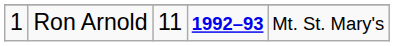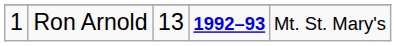 <table class="wikitable">
 <tr>
 </tr>
 <tr>
 <td>1</td>
 <td>Ron Arnold</td>
-<td>11</td>
+<td>13</td>
 <td style="font-size:80%;"><strong><a href='#'>1992–93</a></strong></td>
 <td style="font-size:80%;">Mt. St. Mary's</td>
 </tr>
 </table>
